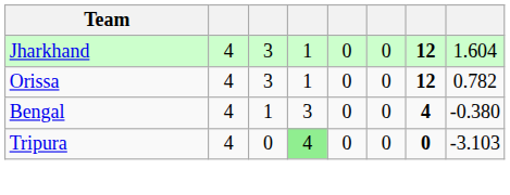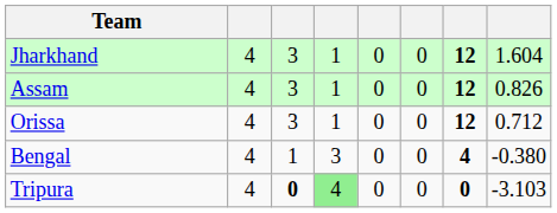 <table class="wikitable" style="text-align:center">
 <tr>
 <th style="width:160px">Team</th>
 <th style="width:25px"></th>
 <th style="width:25px"></th>
 <th style="width:25px"></th>
 <th style="width:25px"></th>
 <th style="width:25px"></th>
 <th style="width:25px"></th>
 <th style="width:25px"></th>
 </tr>
 <tr style="background:#cfc;">
 <td style="text-align:left"><a href='#'>Jharkhand</a></td>
 <td>4</td>
 <td>3</td>
 <td>1</td>
 <td>0</td>
 <td>0</td>
 <td><strong>12</strong></td>
 <td>1.604</td>
 </tr>
+<tr style="background:#cfc;">
+<td style="text-align:left"><a href='#'>Assam</a></td>
+<td>4</td>
+<td>3</td>
+<td>1</td>
+<td>0</td>
+<td>0</td>
+<td><strong>12</strong></td>
+<td>0.826</td>
+</tr>
 <tr>
 <td style="text-align:left"><a href='#'>Orissa</a></td>
 <td>4</td>
 <td>3</td>
 <td>1</td>
 <td>0</td>
 <td>0</td>
 <td><strong>12</strong></td>
-<td>0.782</td>
+<td>0.712</td>
 </tr>
 <tr>
 <td style="text-align:left"><a href='#'>Bengal</a></td>
 <td>4</td>
 <td>1</td>
 <td>3</td>
 <td>0</td>
 <td>0</td>
 <td><strong>4</strong></td>
 <td>-0.380</td>
 </tr>
 <tr>
 <td style="text-align:left"><a href='#'>Tripura</a></td>
 <td>4</td>
-<td>0</td>
+<td><strong>0</strong></td>
 <td style="background: lightgreen;">4</td>
 <td>0</td>
 <td>0</td>
 <td><strong>0</strong></td>
 <td>-3.103</td>
 </tr>
 </table>
